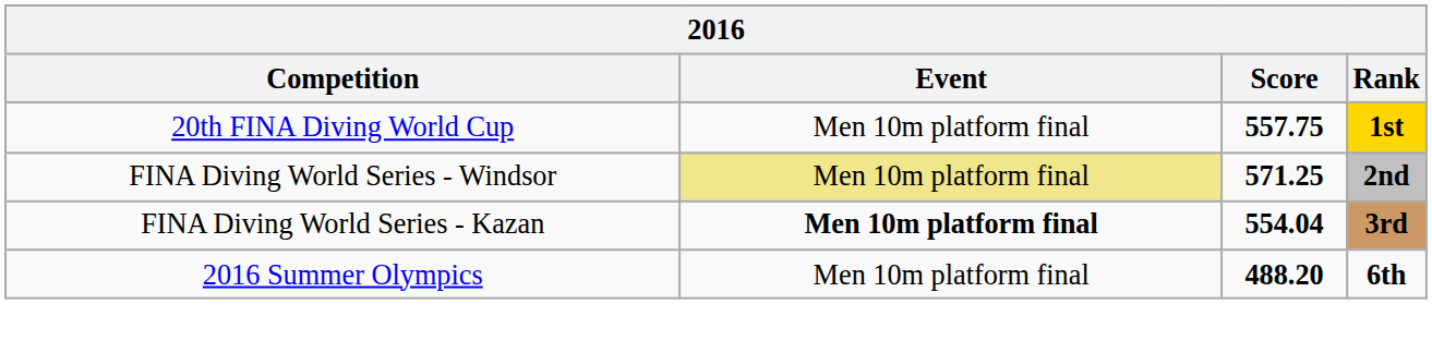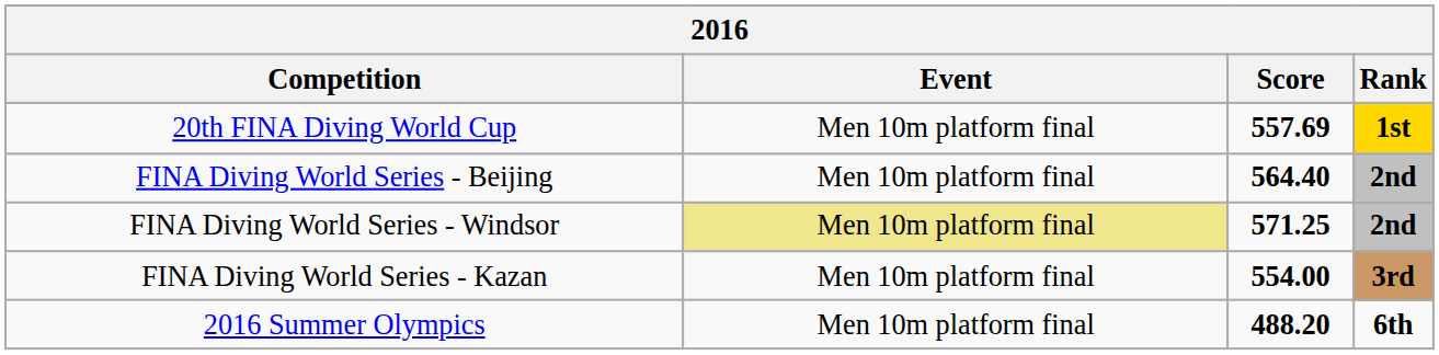 <table style="text-align:center; font-size:small;" class="wikitable">
 <tr>
 <th colspan="4"><strong>2016</strong></th>
 </tr>
 <tr>
 <th width="300">Competition<br></th>
 <th width="240">Event</th>
 <th width="50">Score</th>
 <th width="30">Rank</th>
 </tr>
 <tr>
 <td><a href='#'>20th FINA Diving World Cup</a></td>
 <td>Men 10m platform final</td>
-<td><strong>557.75</strong></td>
+<td><strong>557.69</strong></td>
 <td bgcolor="gold"><strong>1st</strong></td>
+</tr>
+<tr>
+<td><a href='#'>FINA Diving World Series</a> - Beijing</td>
+<td>Men 10m platform final</td>
+<td><strong>564.40</strong></td>
+<td bgcolor="silver"><strong>2nd</strong></td>
 </tr>
 <tr>
 <td>FINA Diving World Series - Windsor</td>
 <td style="background: khaki;">Men 10m platform final</td>
 <td><strong>571.25</strong></td>
 <td bgcolor="silver"><strong>2nd</strong></td>
 </tr>
 <tr>
 <td>FINA Diving World Series - Kazan</td>
-<td><strong>Men 10m platform final</strong></td>
-<td><strong>554.04</strong></td>
+<td>Men 10m platform final</td>
+<td><strong>554.00</strong></td>
 <td bgcolor="cc9966"><strong>3rd</strong></td>
 </tr>
 <tr>
 <td><a href='#'>2016 Summer Olympics</a></td>
 <td>Men 10m platform final</td>
 <td><strong>488.20</strong></td>
 <td><strong>6th</strong></td>
 </tr>
 </table>
